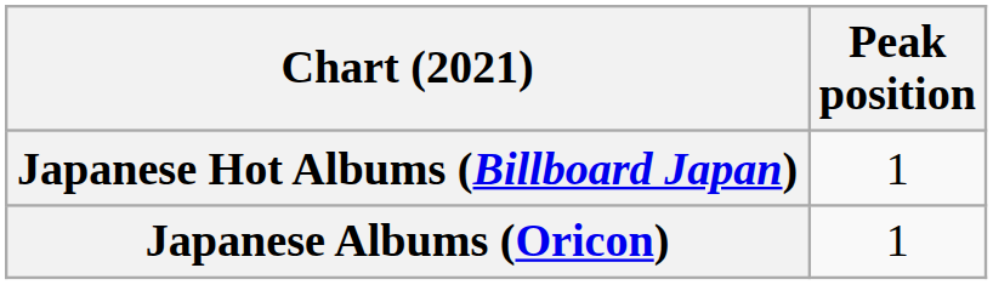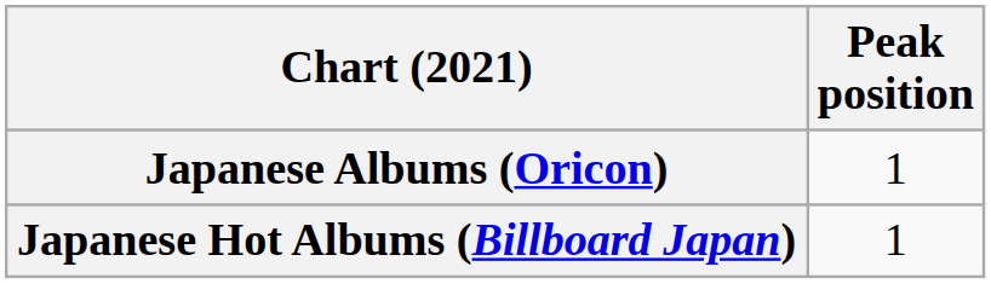 <table class="wikitable sortable plainrowheaders">
 <tr>
 <th scope="col">Chart (2021)</th>
 <th scope="col">Peak<br>position</th>
 </tr>
 <tr>
+<th scope="row">Japanese Albums (<a href='#'>Oricon</a>)</th>
+<td align="center">1</td>
+</tr>
+<tr>
 <th scope="row">Japanese Hot Albums (<em><a href='#'>Billboard Japan</a></em>)</th>
 <td align="center">1</td>
 </tr>
-<tr>
-<th scope="row">Japanese Albums (<a href='#'>Oricon</a>)</th>
-<td align="center">1</td>
-</tr>
 </table>
